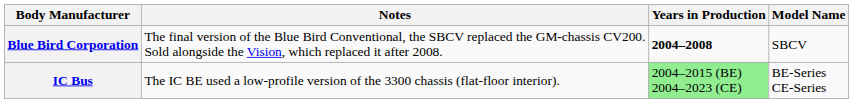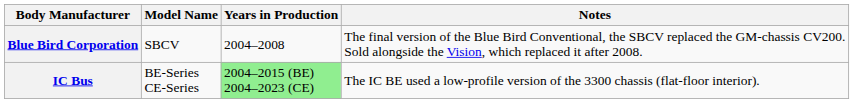 <table class="wikitable">
 <tr>
 <th>Body Manufacturer</th>
+<th>Model Name</th>
+<th>Years in Production</th>
 <th>Notes</th>
-<th>Years in Production</th>
-<th>Model Name</th>
 </tr>
 <tr>
 <th colwidth="10"><a href='#'>Blue Bird Corporation</a></th>
+<td>SBCV</td>
+<td>2004–2008</td>
 <td>The final version of the Blue Bird Conventional, the SBCV replaced the GM-chassis CV200.<br>Sold alongside the <a href='#'>Vision</a>, which replaced it after 2008.</td>
-<td><strong>2004–2008</strong></td>
-<td>SBCV</td>
 </tr>
 <tr>
 <th colwidth="10"><a href='#'>IC Bus</a></th>
+<td>BE-Series<br>CE-Series</td>
+<td style="background: lightgreen;">2004–2015 (BE)<br>2004–2023 (CE)</td>
 <td>The IC BE used a low-profile version of the 3300 chassis (flat-floor interior).</td>
-<td style="background: lightgreen;">2004–2015 (BE)<br>2004–2023 (CE)</td>
-<td>BE-Series<br>CE-Series</td>
 </tr>
 </table>
